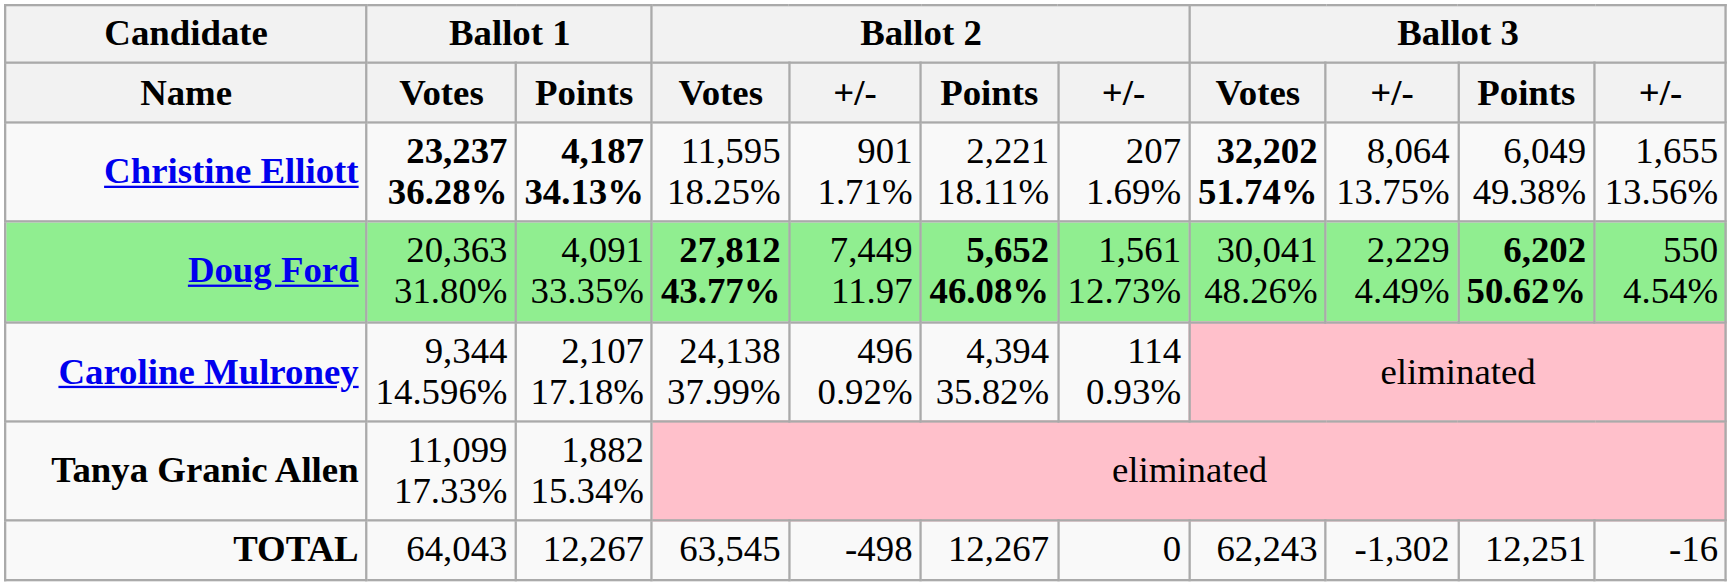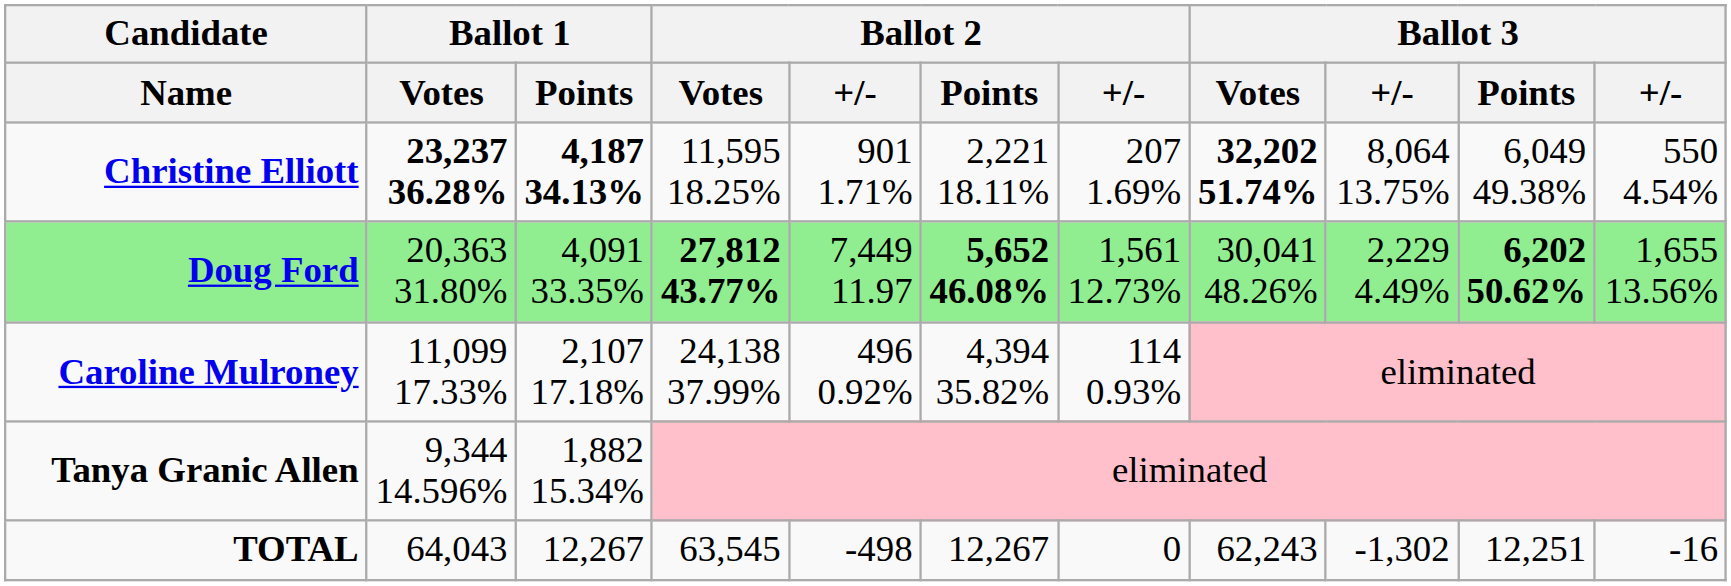 <table class="wikitable">
 <tr>
 <th>Candidate</th>
 <th colspan = "2">Ballot 1</th>
 <th colspan = "4">Ballot 2</th>
 <th colspan = "4">Ballot 3</th>
 </tr>
 <tr>
 <th width = "150">Name</th>
 <th width = "50">Votes</th>
 <th width = "50">Points</th>
 <th width = "50">Votes</th>
 <th width= "50">+/-</th>
 <th width = "50">Points</th>
 <th width = "50">+/-</th>
 <th width = "50">Votes</th>
 <th width = "50">+/-</th>
 <th width = "50">Points</th>
 <th width = "50">+/-</th>
 </tr>
 <tr style="text-align:right;">
 <td><strong><a href='#'>Christine Elliott</a></strong></td>
 <td><strong>23,237</strong><br><strong>36.28%</strong></td>
 <td><strong>4,187<br>34.13%</strong></td>
 <td>11,595<br>18.25%</td>
 <td>901<br>1.71%</td>
 <td>2,221<br>18.11%</td>
 <td>207<br>1.69%</td>
 <td><strong>32,202<br>51.74%</strong></td>
 <td>8,064<br>13.75%</td>
 <td>6,049<br>49.38%</td>
-<td>1,655<br>13.56%</td>
+<td>550<br>4.54%</td>
 </tr>
 <tr style="text-align:right;background:lightgreen;">
 <td><strong><a href='#'>Doug Ford</a></strong></td>
 <td>20,363<br>31.80%</td>
 <td>4,091<br>33.35%</td>
 <td><strong>27,812<br>43.77%</strong></td>
 <td>7,449<br>11.97</td>
 <td><strong>5,652<br>46.08%</strong></td>
 <td>1,561<br>12.73%</td>
 <td>30,041<br>48.26%</td>
 <td>2,229<br>4.49%</td>
 <td><strong>6,202<br>50.62%</strong></td>
-<td>550<br>4.54%</td>
+<td>1,655<br>13.56%</td>
 </tr>
 <tr style="text-align:right;">
 <td><strong><a href='#'>Caroline Mulroney</a></strong></td>
-<td>9,344<br>14.596%</td>
+<td>11,099<br>17.33%</td>
 <td>2,107<br>17.18%</td>
 <td>24,138<br>37.99%</td>
 <td>496<br>0.92%</td>
 <td>4,394<br>35.82%</td>
 <td>114<br>0.93%</td>
 <td style="text-align:center; background:pink" colspan=8>eliminated</td>
 </tr>
 <tr style="text-align:right;">
 <td><strong>Tanya Granic Allen</strong></td>
-<td>11,099<br>17.33%</td>
+<td>9,344<br>14.596%</td>
 <td>1,882<br>15.34%</td>
 <td style="text-align:center; background:pink" colspan=12>eliminated</td>
 </tr>
 <tr style="text-align:right;">
 <td><strong>TOTAL</strong></td>
 <td>64,043</td>
 <td>12,267</td>
 <td>63,545</td>
 <td>-498</td>
 <td>12,267</td>
 <td>0</td>
 <td>62,243</td>
 <td>-1,302</td>
 <td>12,251</td>
 <td>-16</td>
 </tr>
 </table>
